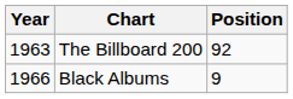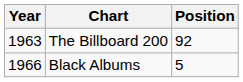 <table class="wikitable">
 <tr>
 <th>Year</th>
 <th>Chart</th>
 <th>Position</th>
 </tr>
 <tr>
 <td>1963</td>
 <td>The Billboard 200</td>
 <td>92</td>
 </tr>
 <tr>
 <td>1966</td>
 <td>Black Albums</td>
-<td>9</td>
+<td>5</td>
 </tr>
 </table>
